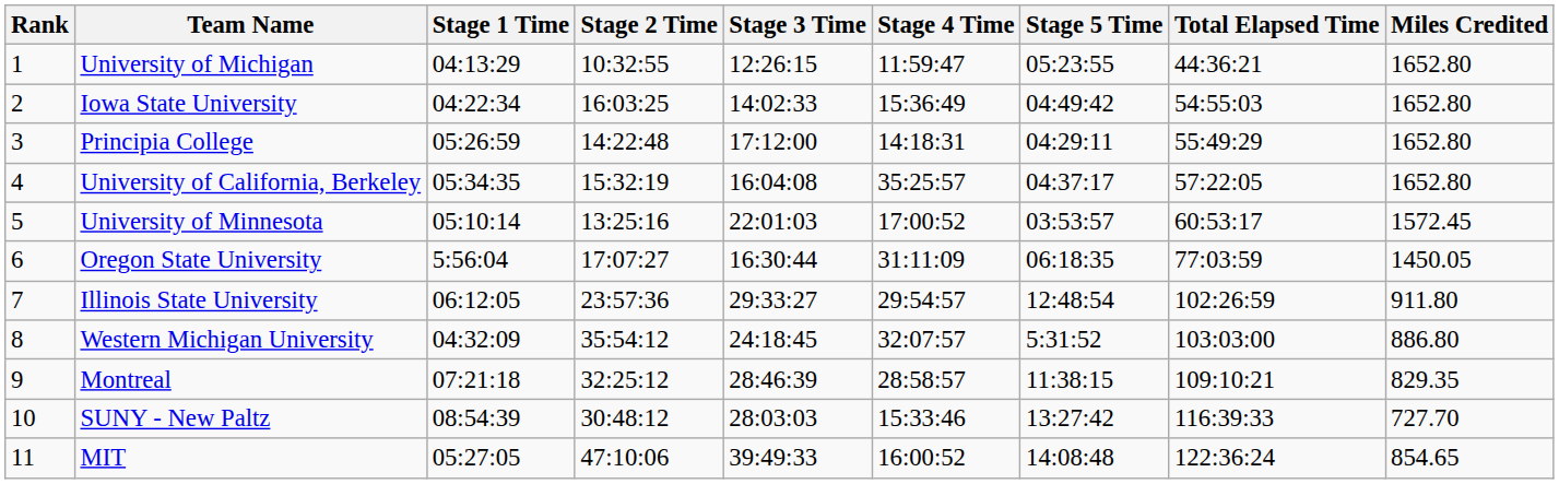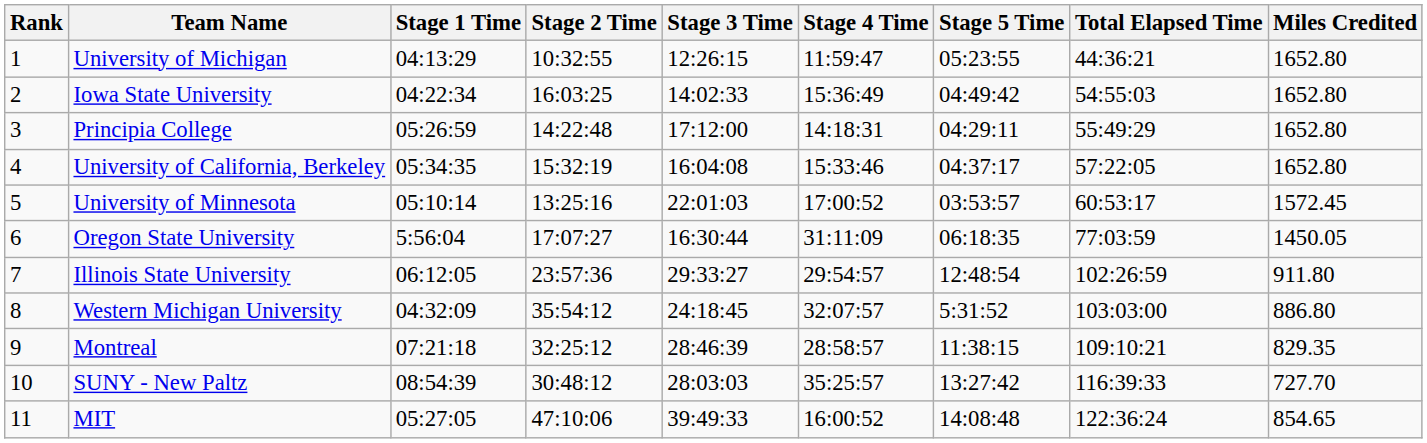 <table class="wikitable">
 <tr>
 <th>Rank</th>
 <th>Team Name</th>
 <th>Stage 1 Time</th>
 <th>Stage 2 Time</th>
 <th>Stage 3 Time</th>
 <th>Stage 4 Time</th>
 <th>Stage 5 Time</th>
 <th>Total Elapsed Time</th>
 <th>Miles Credited</th>
 </tr>
 <tr>
 <td>1</td>
 <td><a href='#'>University of Michigan</a></td>
 <td>04:13:29</td>
 <td>10:32:55</td>
 <td>12:26:15</td>
 <td>11:59:47</td>
 <td>05:23:55</td>
 <td>44:36:21</td>
 <td>1652.80</td>
 </tr>
 <tr>
 <td>2</td>
 <td><a href='#'>Iowa State University</a></td>
 <td>04:22:34</td>
 <td>16:03:25</td>
 <td>14:02:33</td>
 <td>15:36:49</td>
 <td>04:49:42</td>
 <td>54:55:03</td>
 <td>1652.80</td>
 </tr>
 <tr>
 <td>3</td>
 <td><a href='#'>Principia College</a></td>
 <td>05:26:59</td>
 <td>14:22:48</td>
 <td>17:12:00</td>
 <td>14:18:31</td>
 <td>04:29:11</td>
 <td>55:49:29</td>
 <td>1652.80</td>
 </tr>
 <tr>
 <td>4</td>
 <td><a href='#'>University of California, Berkeley</a></td>
 <td>05:34:35</td>
 <td>15:32:19</td>
 <td>16:04:08</td>
-<td>35:25:57</td>
+<td>15:33:46</td>
 <td>04:37:17</td>
 <td>57:22:05</td>
 <td>1652.80</td>
 </tr>
 <tr>
 <td>5</td>
 <td><a href='#'>University of Minnesota</a></td>
 <td>05:10:14</td>
 <td>13:25:16</td>
 <td>22:01:03</td>
 <td>17:00:52</td>
 <td>03:53:57</td>
 <td>60:53:17</td>
 <td>1572.45</td>
 </tr>
 <tr>
 <td>6</td>
 <td><a href='#'>Oregon State University</a></td>
 <td>5:56:04</td>
 <td>17:07:27</td>
 <td>16:30:44</td>
 <td>31:11:09</td>
 <td>06:18:35</td>
 <td>77:03:59</td>
 <td>1450.05</td>
 </tr>
 <tr>
 <td>7</td>
 <td><a href='#'>Illinois State University</a></td>
 <td>06:12:05</td>
 <td>23:57:36</td>
 <td>29:33:27</td>
 <td>29:54:57</td>
 <td>12:48:54</td>
 <td>102:26:59</td>
 <td>911.80</td>
 </tr>
 <tr>
 <td>8</td>
 <td><a href='#'>Western Michigan University</a></td>
 <td>04:32:09</td>
 <td>35:54:12</td>
 <td>24:18:45</td>
 <td>32:07:57</td>
 <td>5:31:52</td>
 <td>103:03:00</td>
 <td>886.80</td>
 </tr>
 <tr>
 <td>9</td>
 <td><a href='#'>Montreal</a></td>
 <td>07:21:18</td>
 <td>32:25:12</td>
 <td>28:46:39</td>
 <td>28:58:57</td>
 <td>11:38:15</td>
 <td>109:10:21</td>
 <td>829.35</td>
 </tr>
 <tr>
 <td>10</td>
 <td><a href='#'>SUNY - New Paltz</a></td>
 <td>08:54:39</td>
 <td>30:48:12</td>
 <td>28:03:03</td>
-<td>15:33:46</td>
+<td>35:25:57</td>
 <td>13:27:42</td>
 <td>116:39:33</td>
 <td>727.70</td>
 </tr>
 <tr>
 <td>11</td>
 <td><a href='#'>MIT</a></td>
 <td>05:27:05</td>
 <td>47:10:06</td>
 <td>39:49:33</td>
 <td>16:00:52</td>
 <td>14:08:48</td>
 <td>122:36:24</td>
 <td>854.65</td>
 </tr>
 </table>
